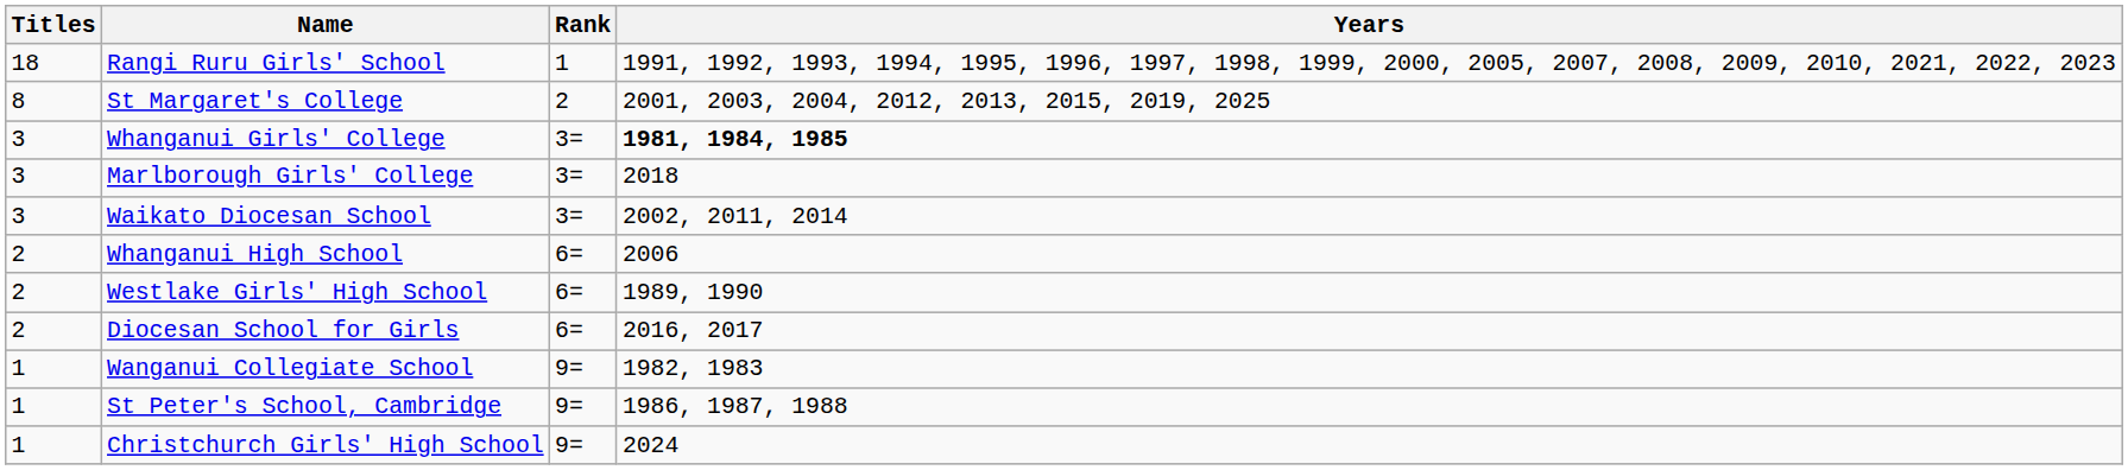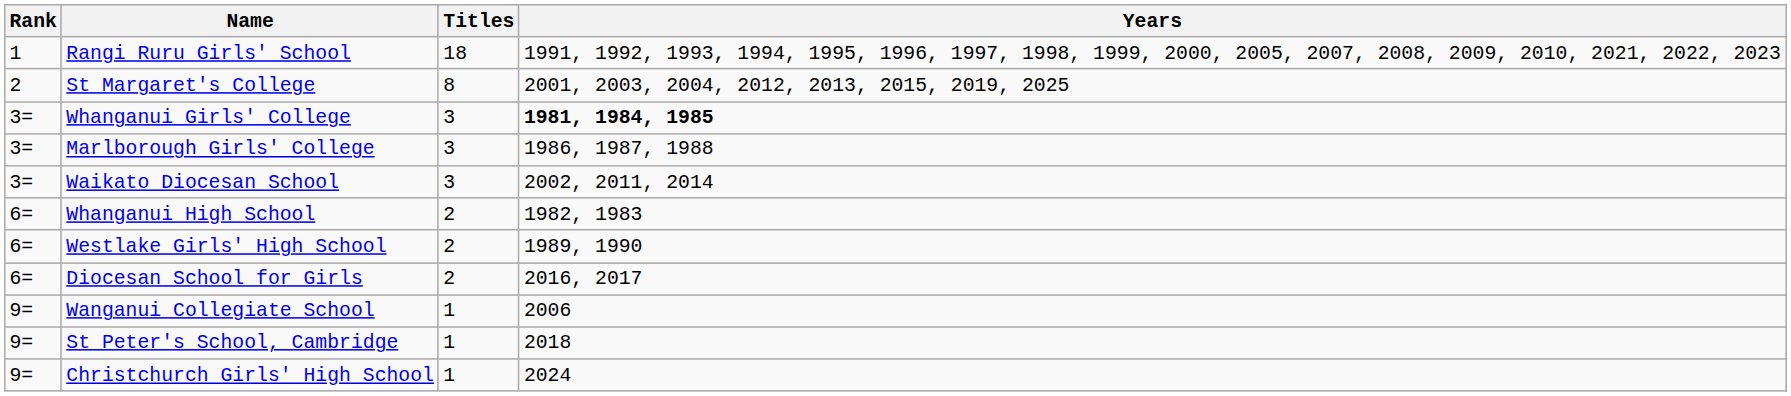 <table class="wikitable">
 <tr>
+<th>Rank</th>
+<th>Name</th>
 <th>Titles</th>
-<th>Name</th>
-<th>Rank</th>
 <th>Years</th>
 </tr>
 <tr>
+<td>1</td>
+<td><a href='#'>Rangi Ruru Girls' School</a></td>
 <td>18</td>
-<td><a href='#'>Rangi Ruru Girls' School</a></td>
-<td>1</td>
 <td>1991, 1992, 1993, 1994, 1995, 1996, 1997, 1998, 1999, 2000, 2005, 2007, 2008, 2009, 2010, 2021, 2022, 2023</td>
 </tr>
 <tr>
+<td>2</td>
+<td><a href='#'>St Margaret's College</a></td>
 <td>8</td>
-<td><a href='#'>St Margaret's College</a></td>
-<td>2</td>
 <td>2001, 2003, 2004, 2012, 2013, 2015, 2019, 2025</td>
 </tr>
 <tr>
+<td>3=</td>
+<td><a href='#'>Whanganui Girls' College</a></td>
 <td>3</td>
-<td><a href='#'>Whanganui Girls' College</a></td>
-<td>3=</td>
 <td><strong>1981, 1984, 1985</strong></td>
 </tr>
 <tr>
+<td>3=</td>
+<td><a href='#'>Marlborough Girls' College</a></td>
 <td>3</td>
-<td><a href='#'>Marlborough Girls' College</a></td>
+<td>1986, 1987, 1988</td>
+</tr>
+<tr>
 <td>3=</td>
+<td><a href='#'>Waikato Diocesan School</a></td>
+<td>3</td>
+<td>2002, 2011, 2014</td>
+</tr>
+<tr>
+<td>6=</td>
+<td><a href='#'>Whanganui High School</a></td>
+<td>2</td>
+<td>1982, 1983</td>
+</tr>
+<tr>
+<td>6=</td>
+<td><a href='#'>Westlake Girls' High School</a></td>
+<td>2</td>
+<td>1989, 1990</td>
+</tr>
+<tr>
+<td>6=</td>
+<td><a href='#'>Diocesan School for Girls</a></td>
+<td>2</td>
+<td>2016, 2017</td>
+</tr>
+<tr>
+<td>9=</td>
+<td><a href='#'>Wanganui Collegiate School</a></td>
+<td>1</td>
+<td>2006</td>
+</tr>
+<tr>
+<td>9=</td>
+<td><a href='#'>St Peter's School, Cambridge</a></td>
+<td>1</td>
 <td>2018</td>
 </tr>
 <tr>
-<td>3</td>
-<td><a href='#'>Waikato Diocesan School</a></td>
-<td>3=</td>
-<td>2002, 2011, 2014</td>
-</tr>
-<tr>
-<td>2</td>
-<td><a href='#'>Whanganui High School</a></td>
-<td>6=</td>
-<td>2006</td>
-</tr>
-<tr>
-<td>2</td>
-<td><a href='#'>Westlake Girls' High School</a></td>
-<td>6=</td>
-<td>1989, 1990</td>
-</tr>
-<tr>
-<td>2</td>
-<td><a href='#'>Diocesan School for Girls</a></td>
-<td>6=</td>
-<td>2016, 2017</td>
-</tr>
-<tr>
+<td>9=</td>
+<td><a href='#'>Christchurch Girls' High School</a></td>
 <td>1</td>
-<td><a href='#'>Wanganui Collegiate School</a></td>
-<td>9=</td>
-<td>1982, 1983</td>
-</tr>
-<tr>
-<td>1</td>
-<td><a href='#'>St Peter's School, Cambridge</a></td>
-<td>9=</td>
-<td>1986, 1987, 1988</td>
-</tr>
-<tr>
-<td>1</td>
-<td><a href='#'>Christchurch Girls' High School</a></td>
-<td>9=</td>
 <td>2024</td>
 </tr>
 </table>
